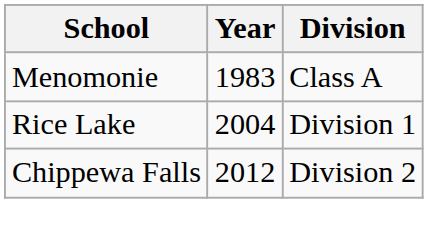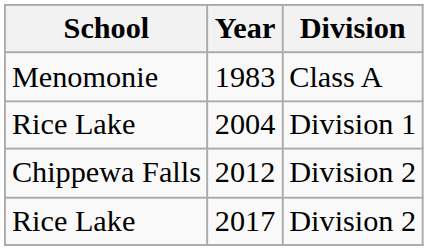 <table class="wikitable">
 <tr>
 <th>School</th>
 <th>Year</th>
 <th>Division</th>
 </tr>
 <tr>
 <td>Menomonie</td>
 <td>1983</td>
 <td>Class A</td>
 </tr>
 <tr>
 <td>Rice Lake</td>
 <td>2004</td>
 <td>Division 1</td>
 </tr>
 <tr>
 <td>Chippewa Falls</td>
 <td>2012</td>
 <td>Division 2</td>
 </tr>
+<tr>
+<td>Rice Lake</td>
+<td>2017</td>
+<td>Division 2</td>
+</tr>
 </table>
